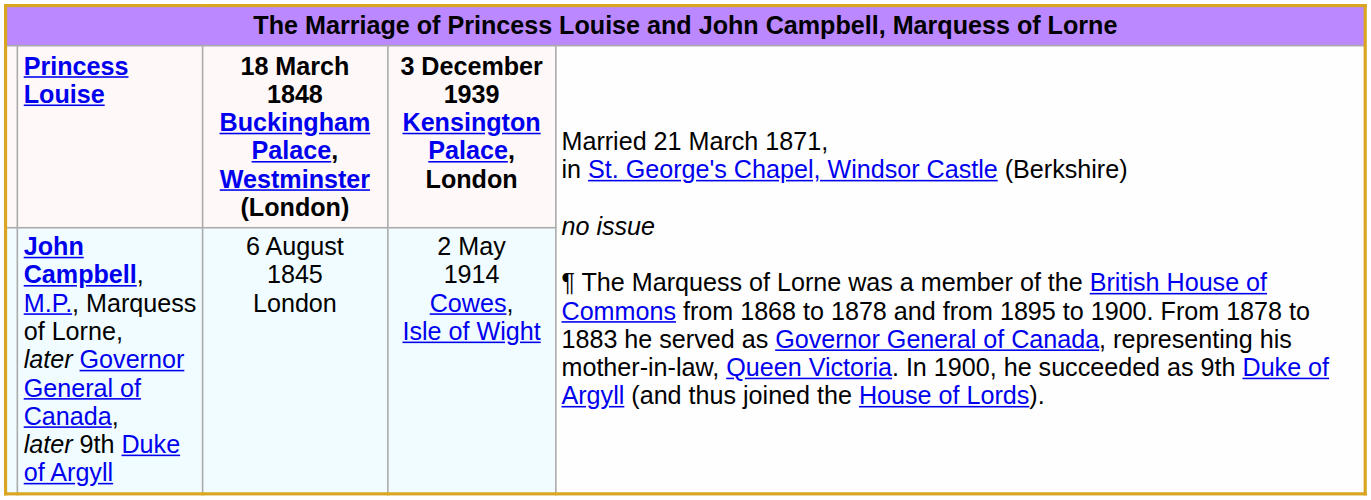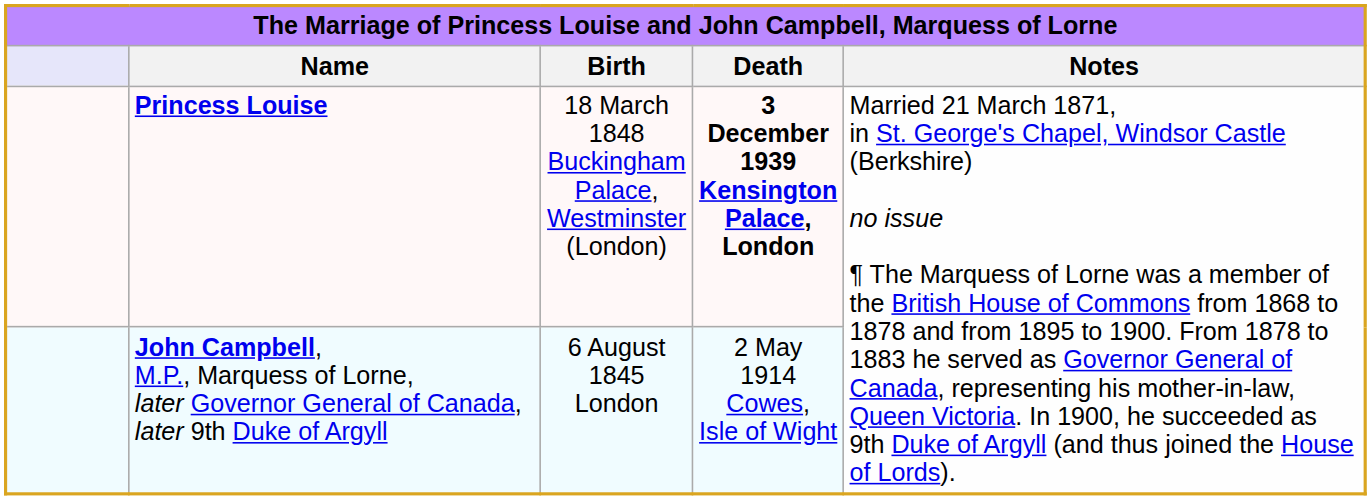 <table class="wikitable" style="border:2px solid goldenrod">
 <tr>
 <td bgcolor=bb88ff align=center colspan="5"><strong>The Marriage of Princess Louise and John Campbell, Marquess of Lorne</strong></td>
 </tr>
+<tr bgcolor=lavender>
+<td width="9%"> </td>
+<th width="30%">Name</th>
+<th width="11%">Birth</th>
+<th width="11%">Death</th>
+<th width="38%">Notes</th>
+</tr>
 <tr valign="top" bgcolor=fff8f8>
 <td align=center></td>
 <td><a href='#'><strong>Princess Louise</strong></a></td>
-<td align=center><strong>18 March<br>1848<br><a href='#'>Buckingham Palace</a>,<br><a href='#'>Westminster</a> (London)</strong></td>
+<td align=center>18 March<br>1848<br><a href='#'>Buckingham Palace</a>,<br><a href='#'>Westminster</a> (London)</td>
 <td valign="top" align=center><strong>3 December<br>1939<br><a href='#'>Kensington Palace</a>,<br>London</strong></td>
 <td valign="middle" bgcolor=fefefe rowspan="2">Married 21 March 1871,<br>in <a href='#'>St. George's Chapel, Windsor Castle</a> (Berkshire)<br> <br> <em>no issue</em><br><br>¶ The Marquess of Lorne was a member of the <a href='#'>British House of Commons</a> from 1868 to 1878 and from 1895 to 1900. From 1878 to 1883 he served as <a href='#'>Governor General of Canada</a>, representing his mother-in-law, <a href='#'>Queen Victoria</a>. In 1900, he succeeded as 9th <a href='#'>Duke of Argyll</a> (and thus joined the <a href='#'>House of Lords</a>).</td>
 </tr>
 <tr valign="top" bgcolor=f0fcff>
 <td align=center></td>
 <td><strong><a href='#'>John Campbell</a></strong>,<br><a href='#'>M.P.</a>, Marquess of Lorne,<br> <em>later</em> <a href='#'>Governor General of Canada</a>,<br> <em>later</em> 9th <a href='#'>Duke of Argyll</a></td>
 <td align=center>6 August<br> 1845<br>London</td>
 <td align=center>2 May<br> 1914 <br><a href='#'>Cowes</a>,<br><a href='#'>Isle of Wight</a></td>
 </tr>
 </table>
